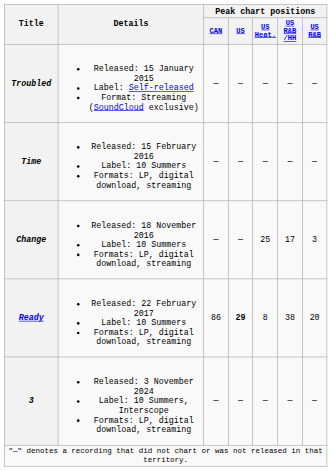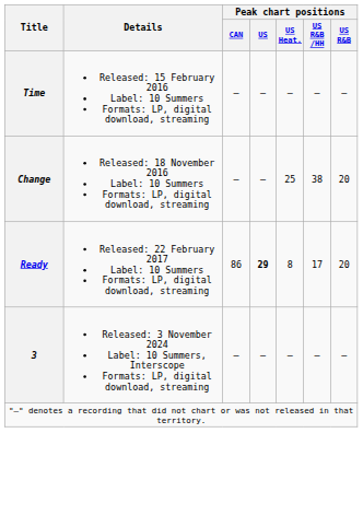 <table class="wikitable plainrowheaders" style="text-align:center;" border="1">
 <tr>
 <th scope="col" rowspan="2" style="width:6em;">Title</th>
 <th scope="col" rowspan="2" style="width:17em;">Details</th>
 <th scope="col" colspan="5">Peak chart positions</th>
 </tr>
 <tr>
 <th scope="col" style="width:3em;font-size:85%;"><a href='#'>CAN</a><br></th>
 <th scope="col" style="width:3em;font-size:85%;"><a href='#'>US</a><br></th>
 <th scope="col" style="width:3em;font-size:85%;"><a href='#'>US<br>Heat.</a><br></th>
 <th scope="col" style="width:3em;font-size:85%;"><a href='#'>US<br>R&B<br>/HH</a><br></th>
 <th scope="col" style="width:3em;font-size:85%;"><a href='#'>US<br>R&B</a><br></th>
-</tr>
-<tr>
-<th scope="row"><em>Troubled</em></th>
-<td><br><ul><li>Released: 15 January 2015</li><li>Label: <a href='#'>Self-released</a></li><li>Format: Streaming (<a href='#'>SoundCloud</a> exclusive)</li></ul></td>
-<td>—</td>
-<td>—</td>
-<td>—</td>
-<td>—</td>
-<td>—</td>
 </tr>
 <tr>
 <th scope="row"><em>Time</em></th>
 <td><br><ul><li>Released: 15 February 2016</li><li>Label: 10 Summers</li><li>Formats: LP, digital download, streaming</li></ul></td>
 <td>—</td>
 <td>—</td>
 <td>—</td>
 <td>—</td>
 <td>—</td>
 </tr>
 <tr>
 <th scope="row"><em>Change</em></th>
 <td><br><ul><li>Released: 18 November 2016</li><li>Label: 10 Summers</li><li>Formats: LP, digital download, streaming</li></ul></td>
 <td>—</td>
 <td>—</td>
 <td>25</td>
-<td>17</td>
-<td>3</td>
+<td>38</td>
+<td>20</td>
 </tr>
 <tr>
 <th scope="row"><em><a href='#'>Ready</a></em></th>
 <td><br><ul><li>Released: 22 February 2017</li><li>Label: 10 Summers</li><li>Formats: LP, digital download, streaming</li></ul></td>
 <td>86</td>
 <td><strong>29</strong></td>
 <td>8</td>
-<td>38</td>
+<td>17</td>
 <td>20</td>
 </tr>
 <tr>
 <th scope="row"><em>3</em></th>
 <td><br><ul><li>Released: 3 November 2024</li><li>Label: 10 Summers, Interscope</li><li>Formats: LP, digital download, streaming</li></ul></td>
 <td>—</td>
 <td>—</td>
 <td>—</td>
 <td>—</td>
 <td>—</td>
 </tr>
 <tr>
 <td colspan="7" style="font-size:90%">"—" denotes a recording that did not chart or was not released in that territory.</td>
 </tr>
 </table>
